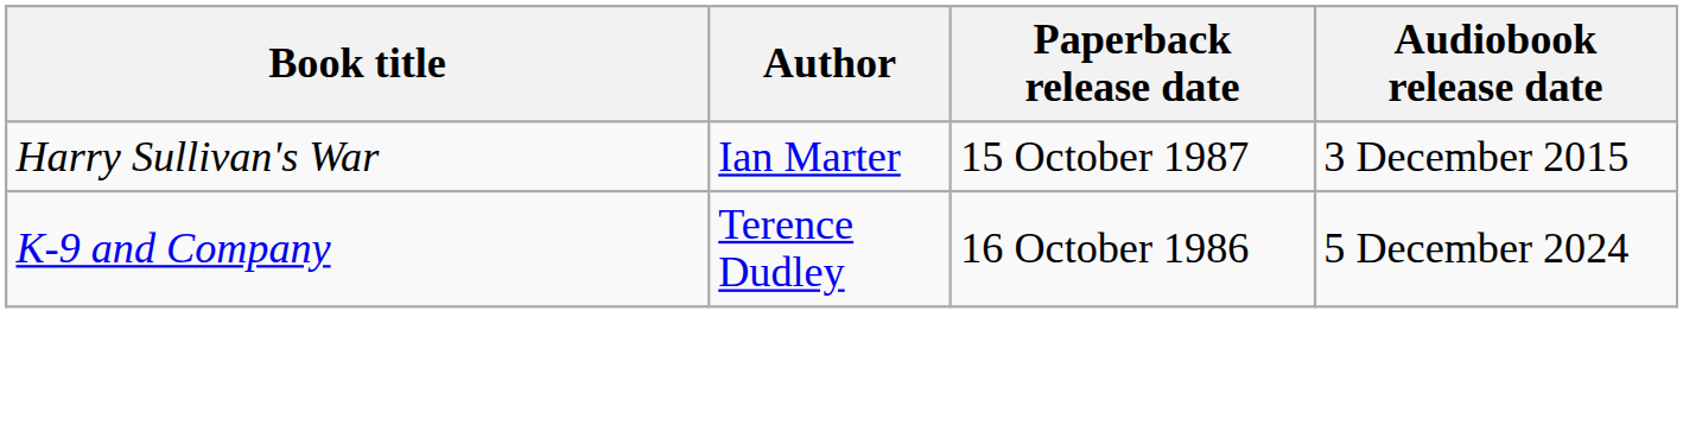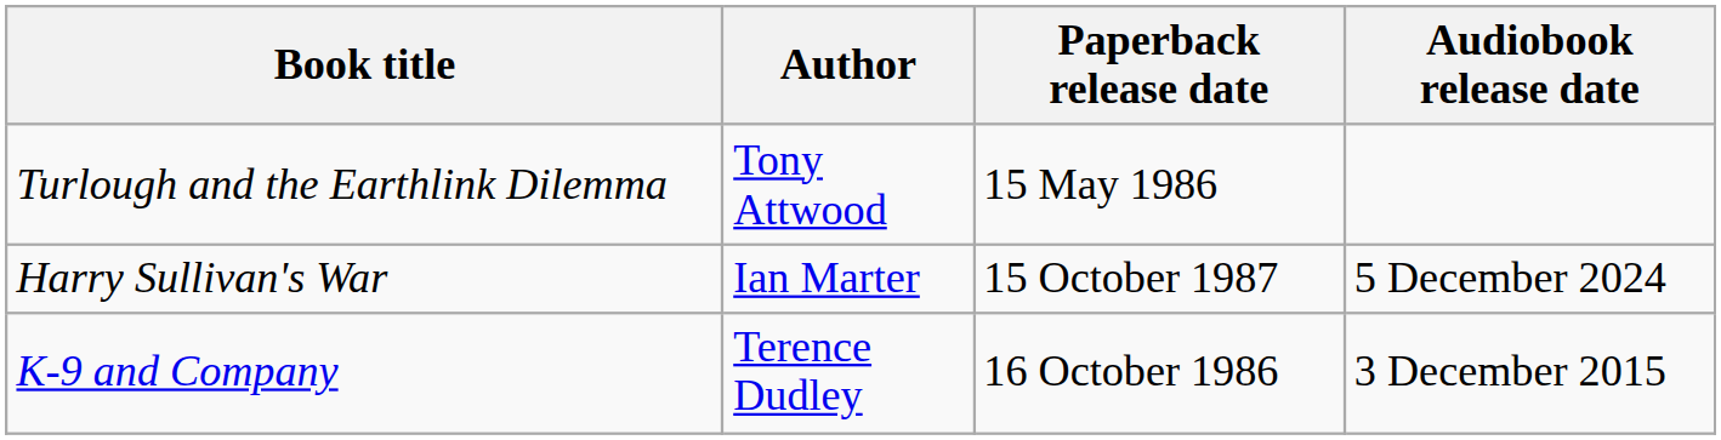 <table class="wikitable sortable" style="width:100%;">
 <tr>
 <th style="width:29%;">Book title</th>
 <th style="width:10%;">Author</th>
 <th style="width:15%;" data-sort-type=date>Paperback <br>release date</th>
 <th style="width:15%;" data-sort-type=date>Audiobook <br>release date</th>
 </tr>
 <tr>
+<td><em>Turlough and the Earthlink Dilemma</em></td>
+<td data-sort-value="Attwood, Tony"><a href='#'>Tony Attwood</a></td>
+<td>15 May 1986</td>
+<td></td>
+</tr>
+<tr>
 <td><em>Harry Sullivan's War</em></td>
 <td data-sort-value="Marter, Ian"><a href='#'>Ian Marter</a></td>
 <td>15 October 1987</td>
-<td>3 December 2015</td>
+<td>5 December 2024</td>
 </tr>
 <tr>
 <td><em><a href='#'>K-9 and Company</a></em></td>
 <td data-sort-value="Dudley, Terence"><a href='#'>Terence Dudley</a></td>
 <td>16 October 1986</td>
-<td>5 December 2024</td>
+<td>3 December 2015</td>
 </tr>
 </table>
